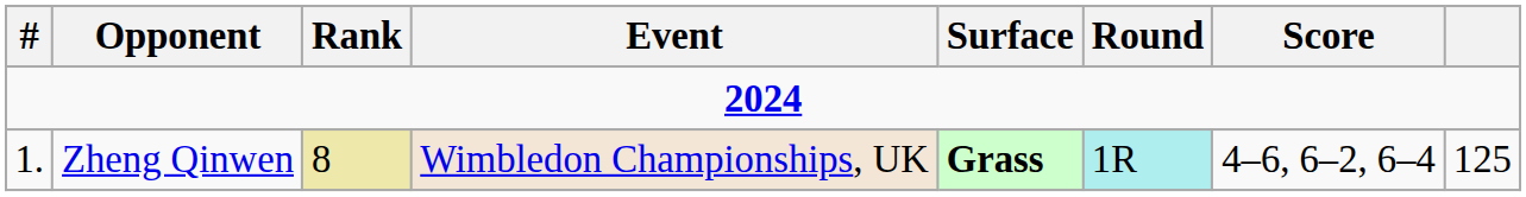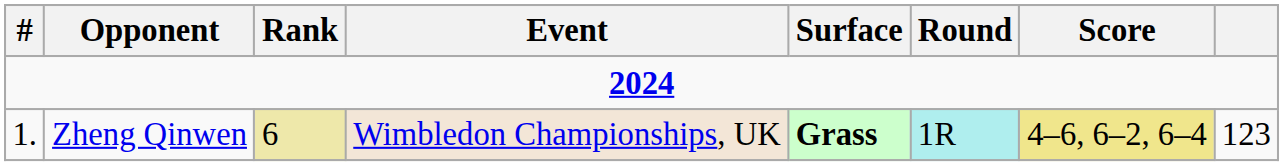 <table class="wikitable sortable">
 <tr>
 <th>#</th>
 <th>Opponent</th>
 <th>Rank</th>
 <th>Event</th>
 <th>Surface</th>
 <th>Round</th>
 <th class="unsortable">Score</th>
 <th></th>
 </tr>
 <tr>
 <td colspan="8" align=center><strong><a href='#'>2024</a></strong></td>
 </tr>
 <tr>
 <td>1.</td>
 <td> <a href='#'>Zheng Qinwen</a></td>
-<td bgcolor="#eee8aa">8</td>
+<td bgcolor="#eee8aa">6</td>
 <td bgcolor="#f3e6d7"><a href='#'>Wimbledon Championships</a>, UK</td>
 <td bgcolor=ccffcc><strong>Grass</strong></td>
 <td bgcolor="afeeee">1R</td>
-<td>4–6, 6–2, 6–4</td>
-<td>125</td>
+<td style="background: khaki;">4–6, 6–2, 6–4</td>
+<td>123</td>
 </tr>
 </table>
